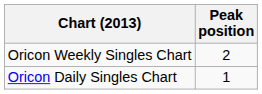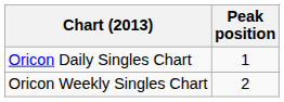 <table class="wikitable sortable" border="1">
 <tr>
 <th>Chart (2013)</th>
 <th>Peak<br>position</th>
 </tr>
 <tr>
+<td><a href='#'>Oricon</a> Daily Singles Chart</td>
+<td style="text-align:center;">1</td>
+</tr>
+<tr>
 <td>Oricon Weekly Singles Chart</td>
 <td style="text-align:center;">2<br></td>
 </tr>
-<tr>
-<td><a href='#'>Oricon</a> Daily Singles Chart</td>
-<td style="text-align:center;">1</td>
-</tr>
 </table>
